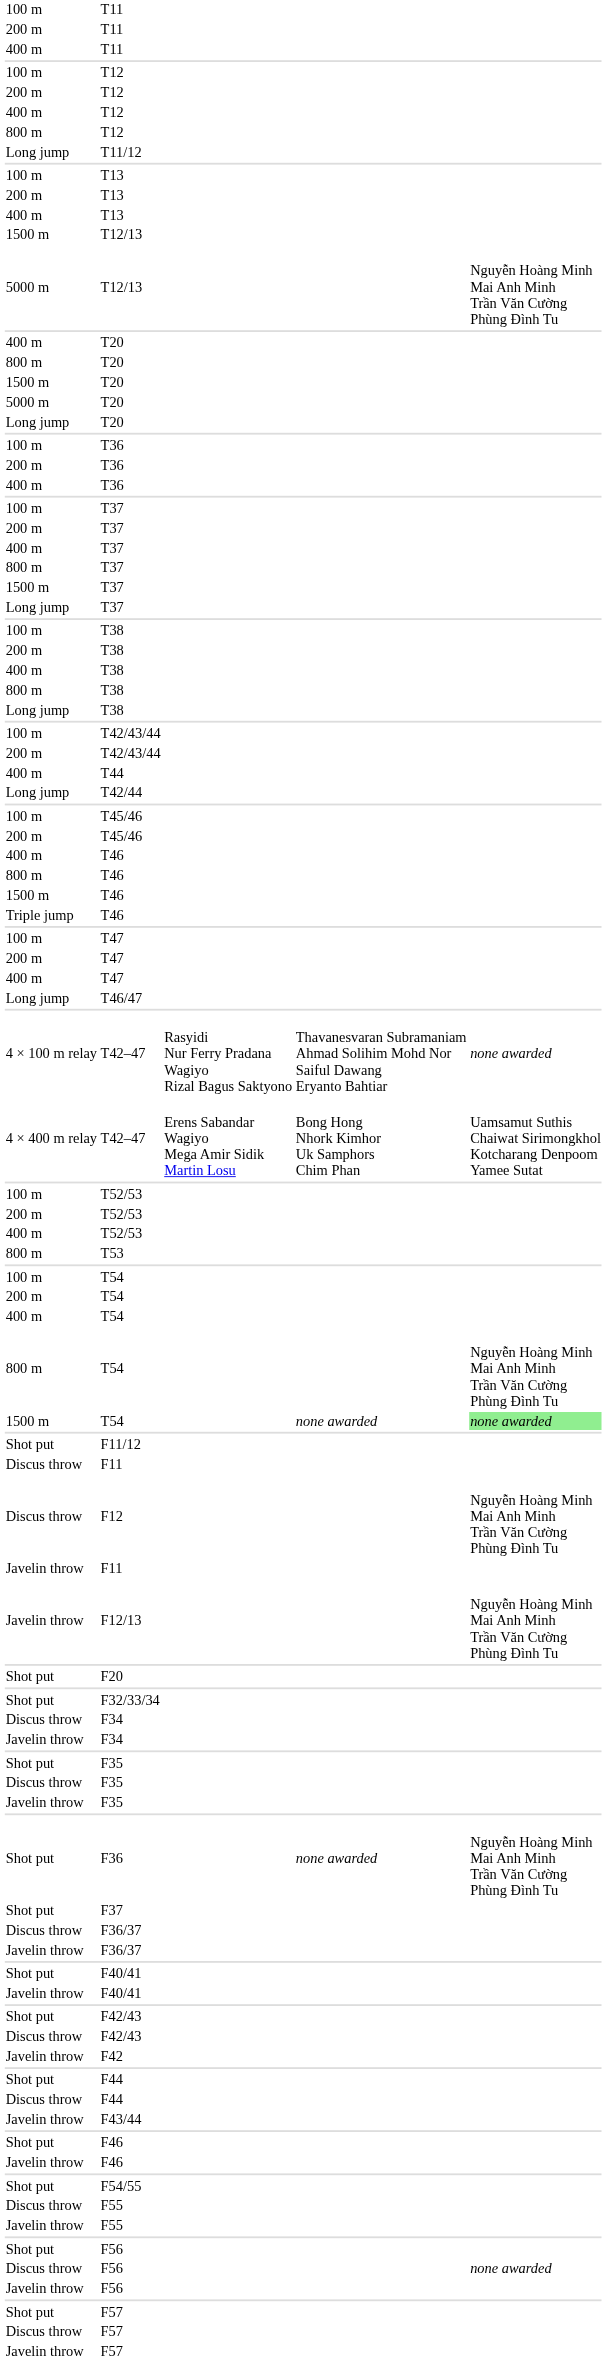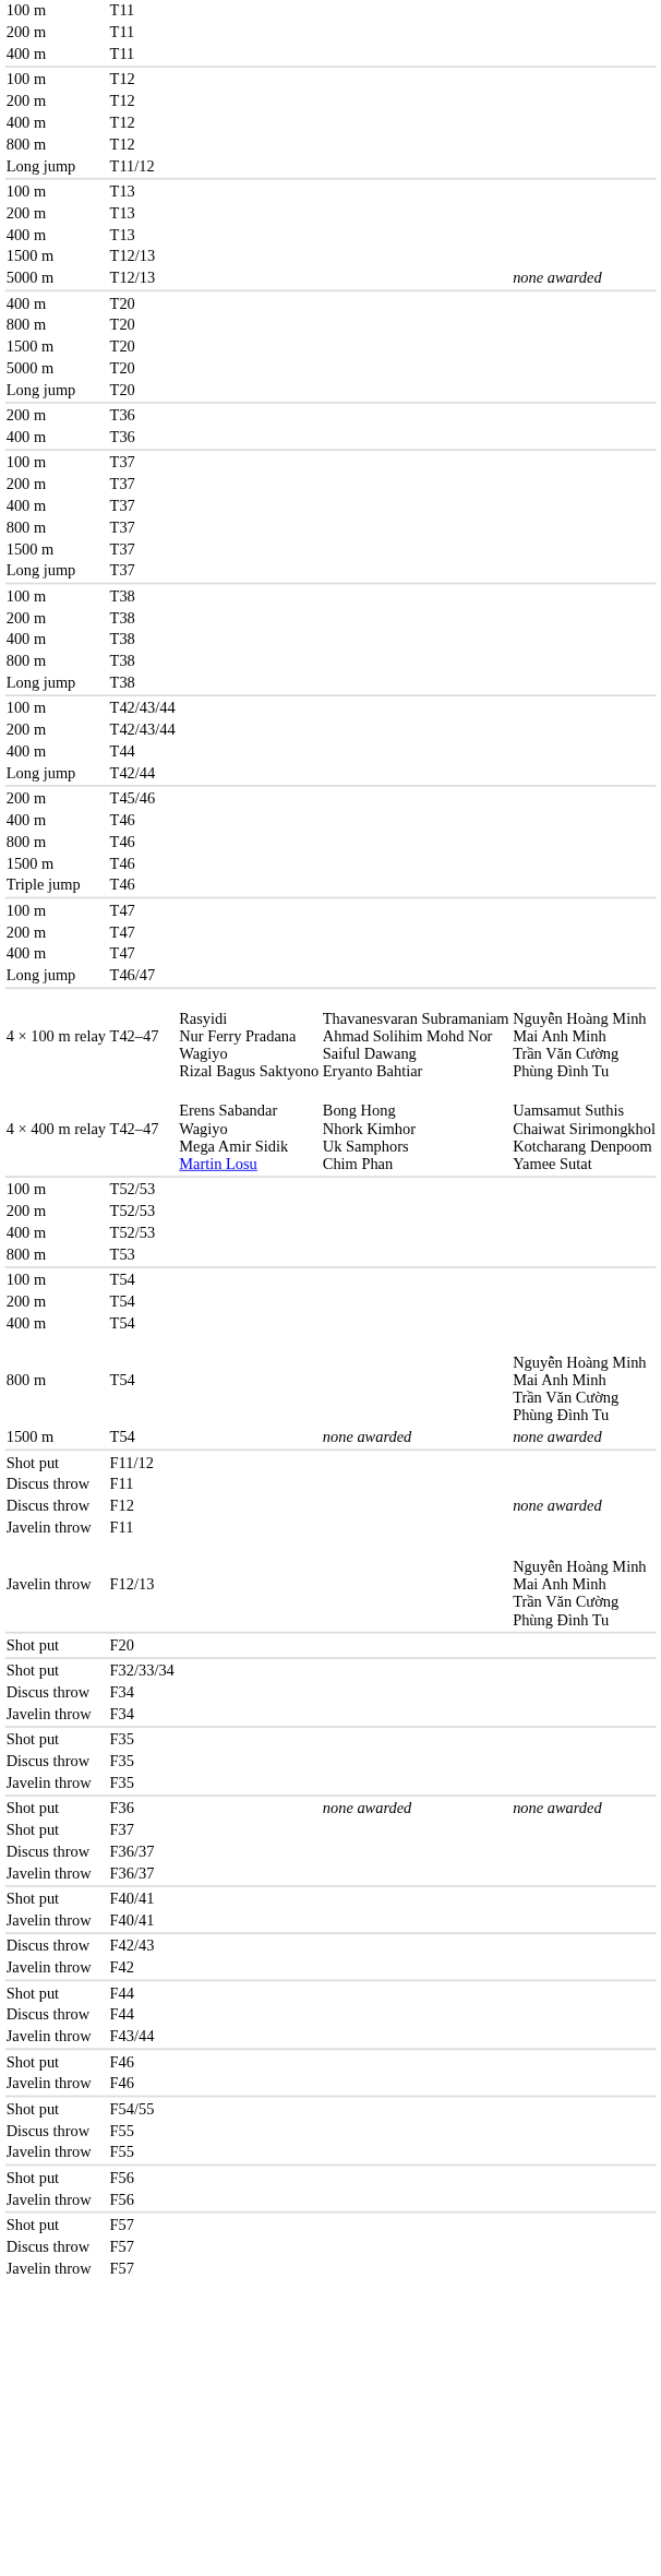 <table>
 <tr>
 <td>100 m</td>
 <td>T11</td>
 <td></td>
 <td></td>
 <td></td>
 </tr>
 <tr>
 <td>200 m</td>
 <td>T11</td>
 <td></td>
 <td></td>
 <td></td>
 </tr>
 <tr>
 <td>400 m</td>
 <td>T11</td>
 <td></td>
 <td></td>
 <td></td>
 </tr>
 <tr bgcolor=#dddddd>
 <td colspan="5"></td>
 </tr>
 <tr>
 <td>100 m</td>
 <td>T12</td>
 <td></td>
 <td></td>
 <td></td>
 </tr>
 <tr>
 <td>200 m</td>
 <td>T12</td>
 <td></td>
 <td></td>
 <td></td>
 </tr>
 <tr>
 <td>400 m</td>
 <td>T12</td>
 <td></td>
 <td></td>
 <td></td>
 </tr>
 <tr>
 <td>800 m</td>
 <td>T12</td>
 <td></td>
 <td></td>
 <td></td>
 </tr>
 <tr>
 <td>Long jump</td>
 <td>T11/12</td>
 <td></td>
 <td></td>
 <td></td>
 </tr>
 <tr bgcolor=#dddddd>
 <td colspan="5"></td>
 </tr>
 <tr>
 <td>100 m</td>
 <td>T13</td>
 <td></td>
 <td></td>
 <td></td>
 </tr>
 <tr>
 <td>200 m</td>
 <td>T13</td>
 <td></td>
 <td></td>
 <td></td>
 </tr>
 <tr>
 <td nowrap=true>400 m</td>
 <td>T13</td>
 <td></td>
 <td></td>
 <td></td>
 </tr>
 <tr>
 <td>1500 m</td>
 <td>T12/13</td>
 <td></td>
 <td></td>
 <td></td>
 </tr>
 <tr>
 <td>5000 m</td>
 <td>T12/13</td>
 <td></td>
 <td></td>
-<td><br>Nguyễn Hoàng Minh<br>Mai Anh Minh<br>Trần Văn Cường<br>Phùng Đình Tu</td>
+<td><em>none awarded</em></td>
 </tr>
 <tr bgcolor=#dddddd>
 <td colspan="5"></td>
 </tr>
 <tr>
 <td>400 m</td>
 <td>T20</td>
 <td></td>
 <td></td>
 <td></td>
 </tr>
 <tr>
 <td>800 m</td>
 <td>T20</td>
 <td></td>
 <td></td>
 <td></td>
 </tr>
 <tr>
 <td>1500 m</td>
 <td>T20</td>
 <td></td>
 <td></td>
 <td></td>
 </tr>
 <tr>
 <td>5000 m</td>
 <td>T20</td>
 <td></td>
 <td></td>
 <td></td>
 </tr>
 <tr>
 <td>Long jump</td>
 <td>T20</td>
 <td></td>
 <td></td>
 <td></td>
 </tr>
 <tr bgcolor=#dddddd>
 <td colspan="5"></td>
-</tr>
-<tr>
-<td>100 m</td>
-<td>T36</td>
-<td></td>
-<td></td>
-<td></td>
 </tr>
 <tr>
 <td>200 m</td>
 <td>T36</td>
 <td nowrap=true></td>
 <td></td>
 <td></td>
 </tr>
 <tr>
 <td>400 m</td>
 <td>T36</td>
 <td></td>
 <td></td>
 <td></td>
 </tr>
 <tr bgcolor=#dddddd>
 <td colspan="5"></td>
 </tr>
 <tr>
 <td>100 m</td>
 <td>T37</td>
 <td></td>
 <td></td>
 <td></td>
 </tr>
 <tr>
 <td>200 m</td>
 <td>T37</td>
 <td></td>
 <td></td>
 <td></td>
 </tr>
 <tr>
 <td>400 m</td>
 <td>T37</td>
 <td></td>
 <td></td>
 <td></td>
 </tr>
 <tr>
 <td>800 m</td>
 <td>T37</td>
 <td></td>
 <td></td>
 <td></td>
 </tr>
 <tr>
 <td>1500 m</td>
 <td>T37</td>
 <td></td>
 <td></td>
 <td nowrap=true></td>
 </tr>
 <tr>
 <td>Long jump</td>
 <td>T37</td>
 <td></td>
 <td></td>
 <td></td>
 </tr>
 <tr bgcolor=#dddddd>
 <td colspan="5"></td>
 </tr>
 <tr>
 <td>100 m</td>
 <td>T38</td>
 <td></td>
 <td></td>
 <td></td>
 </tr>
 <tr>
 <td>200 m</td>
 <td>T38</td>
 <td></td>
 <td></td>
 <td></td>
 </tr>
 <tr>
 <td>400 m</td>
 <td>T38</td>
 <td></td>
 <td></td>
 <td></td>
 </tr>
 <tr>
 <td>800 m</td>
 <td>T38</td>
 <td></td>
 <td></td>
 <td></td>
 </tr>
 <tr>
 <td>Long jump</td>
 <td>T38</td>
 <td></td>
 <td></td>
 <td></td>
 </tr>
 <tr bgcolor=#dddddd>
 <td colspan="5"></td>
 </tr>
 <tr>
 <td>100 m</td>
 <td>T42/43/44</td>
 <td></td>
 <td></td>
 <td></td>
 </tr>
 <tr>
 <td>200 m</td>
 <td>T42/43/44</td>
 <td></td>
 <td></td>
 <td></td>
 </tr>
 <tr>
 <td>400 m</td>
 <td>T44</td>
 <td></td>
 <td></td>
 <td></td>
 </tr>
 <tr>
 <td>Long jump</td>
 <td>T42/44</td>
 <td></td>
 <td></td>
 <td></td>
 </tr>
 <tr bgcolor=#dddddd>
 <td colspan="5"></td>
 </tr>
 <tr>
-<td>100 m</td>
-<td>T45/46</td>
-<td></td>
-<td></td>
-<td></td>
-</tr>
-<tr>
 <td>200 m</td>
 <td>T45/46</td>
 <td></td>
 <td></td>
 <td></td>
 </tr>
 <tr>
 <td>400 m</td>
 <td>T46</td>
 <td></td>
 <td></td>
 <td></td>
 </tr>
 <tr>
 <td>800 m</td>
 <td>T46</td>
 <td></td>
 <td></td>
 <td></td>
 </tr>
 <tr>
 <td>1500 m</td>
 <td>T46</td>
 <td></td>
 <td></td>
 <td></td>
 </tr>
 <tr>
 <td>Triple jump</td>
 <td>T46</td>
 <td></td>
 <td></td>
 <td></td>
 </tr>
 <tr bgcolor=#dddddd>
 <td colspan="5"></td>
 </tr>
 <tr>
 <td>100 m</td>
 <td>T47</td>
 <td></td>
 <td></td>
 <td></td>
 </tr>
 <tr>
 <td>200 m</td>
 <td>T47</td>
 <td></td>
 <td></td>
 <td></td>
 </tr>
 <tr>
 <td>400 m</td>
 <td>T47</td>
 <td></td>
 <td></td>
 <td></td>
 </tr>
 <tr>
 <td>Long jump</td>
 <td>T46/47</td>
 <td></td>
 <td></td>
 <td></td>
 </tr>
 <tr bgcolor=#dddddd>
 <td colspan="5"></td>
 </tr>
 <tr>
 <td>4 × 100 m relay</td>
 <td>T42–47</td>
 <td><br>Rasyidi<br>Nur Ferry Pradana<br>Wagiyo<br>Rizal Bagus Saktyono</td>
 <td><br>Thavanesvaran Subramaniam<br>Ahmad Solihim Mohd Nor<br>Saiful Dawang<br>Eryanto Bahtiar</td>
-<td><em>none awarded</em></td>
+<td><br>Nguyễn Hoàng Minh<br>Mai Anh Minh<br>Trần Văn Cường<br>Phùng Đình Tu</td>
 </tr>
 <tr>
 <td>4 × 400 m relay</td>
 <td>T42–47</td>
 <td><br>Erens Sabandar<br>Wagiyo<br>Mega Amir Sidik<br><a href='#'>Martin Losu</a></td>
 <td><br>Bong Hong<br>Nhork Kimhor<br>Uk Samphors<br>Chim Phan</td>
 <td><br>Uamsamut Suthis<br>Chaiwat Sirimongkhol<br>Kotcharang Denpoom<br>Yamee Sutat</td>
 </tr>
 <tr bgcolor=#dddddd>
 <td colspan="5"></td>
 </tr>
 <tr>
 <td>100 m</td>
 <td>T52/53</td>
 <td></td>
 <td></td>
 <td></td>
 </tr>
 <tr>
 <td>200 m</td>
 <td>T52/53</td>
 <td></td>
 <td></td>
 <td></td>
 </tr>
 <tr>
 <td>400 m</td>
 <td>T52/53</td>
 <td></td>
 <td></td>
 <td></td>
 </tr>
 <tr>
 <td>800 m</td>
 <td>T53</td>
 <td></td>
 <td></td>
 <td></td>
 </tr>
 <tr bgcolor=#dddddd>
 <td colspan="5"></td>
 </tr>
 <tr>
 <td>100 m</td>
 <td>T54</td>
 <td></td>
 <td></td>
 <td></td>
 </tr>
 <tr>
 <td>200 m</td>
 <td>T54</td>
 <td></td>
 <td></td>
 <td></td>
 </tr>
 <tr>
 <td>400 m</td>
 <td>T54</td>
 <td></td>
 <td></td>
 <td></td>
 </tr>
 <tr>
 <td>800 m</td>
 <td>T54</td>
 <td></td>
 <td></td>
 <td><br>Nguyễn Hoàng Minh<br>Mai Anh Minh<br>Trần Văn Cường<br>Phùng Đình Tu</td>
 </tr>
 <tr>
 <td>1500 m</td>
 <td>T54</td>
 <td></td>
 <td><em>none awarded</em></td>
-<td style="background: lightgreen;"><em>none awarded</em></td>
+<td><em>none awarded</em></td>
 </tr>
 <tr bgcolor=#dddddd>
 <td colspan="5"></td>
 </tr>
 <tr>
 <td>Shot put</td>
 <td>F11/12</td>
 <td></td>
 <td></td>
 <td></td>
 </tr>
 <tr>
 <td>Discus throw</td>
 <td>F11</td>
 <td></td>
 <td></td>
 <td></td>
 </tr>
 <tr>
 <td>Discus throw</td>
 <td>F12</td>
 <td></td>
 <td></td>
-<td><br>Nguyễn Hoàng Minh<br>Mai Anh Minh<br>Trần Văn Cường<br>Phùng Đình Tu</td>
+<td><em>none awarded</em></td>
 </tr>
 <tr>
 <td>Javelin throw</td>
 <td>F11</td>
 <td></td>
 <td></td>
 <td></td>
 </tr>
 <tr>
 <td>Javelin throw</td>
 <td>F12/13</td>
 <td></td>
 <td></td>
 <td><br>Nguyễn Hoàng Minh<br>Mai Anh Minh<br>Trần Văn Cường<br>Phùng Đình Tu</td>
 </tr>
 <tr bgcolor=#dddddd>
 <td colspan="5"></td>
 </tr>
 <tr>
 <td>Shot put</td>
 <td>F20</td>
 <td></td>
 <td></td>
 <td></td>
 </tr>
 <tr bgcolor=#dddddd>
 <td colspan="5"></td>
 </tr>
 <tr>
 <td>Shot put</td>
 <td>F32/33/34</td>
 <td></td>
 <td></td>
 <td></td>
 </tr>
 <tr>
 <td>Discus throw</td>
 <td>F34</td>
 <td></td>
 <td></td>
 <td></td>
 </tr>
 <tr>
 <td>Javelin throw</td>
 <td>F34</td>
 <td></td>
 <td></td>
 <td></td>
 </tr>
 <tr bgcolor=#dddddd>
 <td colspan="5"></td>
 </tr>
 <tr>
 <td>Shot put</td>
 <td>F35</td>
 <td></td>
 <td></td>
 <td></td>
 </tr>
 <tr>
 <td>Discus throw</td>
 <td>F35</td>
 <td></td>
 <td></td>
 <td></td>
 </tr>
 <tr>
 <td>Javelin throw</td>
 <td>F35</td>
 <td></td>
 <td></td>
 <td></td>
 </tr>
 <tr bgcolor=#dddddd>
 <td colspan="5"></td>
 </tr>
 <tr>
 <td>Shot put</td>
 <td>F36</td>
 <td></td>
 <td><em>none awarded</em></td>
-<td><br>Nguyễn Hoàng Minh<br>Mai Anh Minh<br>Trần Văn Cường<br>Phùng Đình Tu</td>
+<td><em>none awarded</em></td>
 </tr>
 <tr>
 <td>Shot put</td>
 <td>F37</td>
 <td></td>
 <td></td>
 <td></td>
 </tr>
 <tr>
 <td>Discus throw</td>
 <td>F36/37</td>
 <td></td>
 <td></td>
 <td></td>
 </tr>
 <tr>
 <td>Javelin throw</td>
 <td>F36/37</td>
 <td></td>
 <td></td>
 <td></td>
 </tr>
 <tr bgcolor=#dddddd>
 <td colspan="5"></td>
 </tr>
 <tr>
 <td>Shot put</td>
 <td>F40/41</td>
 <td></td>
 <td></td>
 <td></td>
 </tr>
 <tr>
 <td>Javelin throw</td>
 <td>F40/41</td>
 <td></td>
 <td></td>
 <td></td>
 </tr>
 <tr bgcolor=#dddddd>
 <td colspan="5"></td>
-</tr>
-<tr>
-<td>Shot put</td>
-<td>F42/43</td>
-<td></td>
-<td></td>
-<td></td>
 </tr>
 <tr>
 <td>Discus throw</td>
 <td>F42/43</td>
 <td></td>
 <td></td>
 <td></td>
 </tr>
 <tr>
 <td>Javelin throw</td>
 <td>F42</td>
 <td></td>
 <td></td>
 <td></td>
 </tr>
 <tr bgcolor=#dddddd>
 <td colspan="5"></td>
 </tr>
 <tr>
 <td>Shot put</td>
 <td>F44</td>
 <td></td>
 <td></td>
 <td></td>
 </tr>
 <tr>
 <td>Discus throw</td>
 <td>F44</td>
 <td></td>
 <td></td>
 <td></td>
 </tr>
 <tr>
 <td>Javelin throw</td>
 <td>F43/44</td>
 <td></td>
 <td></td>
 <td></td>
 </tr>
 <tr bgcolor=#dddddd>
 <td colspan="5"></td>
 </tr>
 <tr>
 <td>Shot put</td>
 <td>F46</td>
 <td></td>
 <td></td>
 <td></td>
 </tr>
 <tr>
 <td>Javelin throw</td>
 <td>F46</td>
 <td></td>
 <td></td>
 <td></td>
 </tr>
 <tr bgcolor=#dddddd>
 <td colspan="5"></td>
 </tr>
 <tr>
 <td>Shot put</td>
 <td>F54/55</td>
 <td></td>
 <td></td>
 <td></td>
 </tr>
 <tr>
 <td>Discus throw</td>
 <td>F55</td>
 <td></td>
 <td></td>
 <td></td>
 </tr>
 <tr>
 <td>Javelin throw</td>
 <td>F55</td>
 <td></td>
 <td></td>
 <td></td>
 </tr>
 <tr bgcolor=#dddddd>
 <td colspan="5"></td>
 </tr>
 <tr>
 <td>Shot put</td>
 <td>F56</td>
 <td></td>
 <td></td>
 <td></td>
 </tr>
 <tr>
-<td>Discus throw</td>
-<td>F56</td>
-<td></td>
-<td></td>
-<td><em>none awarded</em></td>
-</tr>
-<tr>
 <td>Javelin throw</td>
 <td>F56</td>
 <td></td>
 <td></td>
 <td></td>
 </tr>
 <tr bgcolor=#dddddd>
 <td colspan="5"></td>
 </tr>
 <tr>
 <td>Shot put</td>
 <td>F57</td>
 <td></td>
 <td></td>
 <td></td>
 </tr>
 <tr>
 <td>Discus throw</td>
 <td>F57</td>
 <td></td>
 <td></td>
 <td></td>
 </tr>
 <tr>
 <td>Javelin throw</td>
 <td>F57</td>
 <td></td>
 <td></td>
 <td></td>
 </tr>
 </table>
